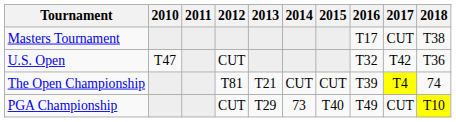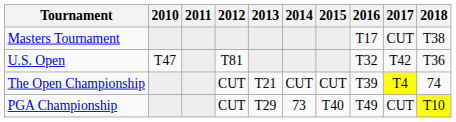 <table class="wikitable" style="font-size:95%;text-align:center;">
 <tr>
 <th>Tournament</th>
 <th>2010</th>
 <th>2011</th>
 <th>2012</th>
 <th>2013</th>
 <th>2014</th>
 <th>2015</th>
 <th>2016</th>
 <th>2017</th>
 <th>2018</th>
 </tr>
 <tr>
 <td align=left><a href='#'>Masters Tournament</a></td>
 <td style="background:#eeeeee;"></td>
 <td style="background:#eeeeee;"></td>
 <td style="background:#eeeeee;"></td>
 <td style="background:#eeeeee;"></td>
 <td style="background:#eeeeee;"></td>
 <td style="background:#eeeeee;"></td>
 <td>T17</td>
 <td>CUT</td>
 <td>T38</td>
 </tr>
 <tr>
 <td align=left><a href='#'>U.S. Open</a></td>
 <td>T47</td>
 <td style="background:#eeeeee;"></td>
-<td>CUT</td>
+<td>T81</td>
 <td style="background:#eeeeee;"></td>
 <td style="background:#eeeeee;"></td>
 <td style="background:#eeeeee;"></td>
 <td>T32</td>
 <td>T42</td>
 <td>T36</td>
 </tr>
 <tr>
 <td align=left><a href='#'>The Open Championship</a></td>
 <td style="background:#eeeeee;"></td>
 <td style="background:#eeeeee;"></td>
-<td>T81</td>
+<td>CUT</td>
 <td>T21</td>
 <td>CUT</td>
 <td>CUT</td>
 <td>T39</td>
 <td style="background:yellow;">T4</td>
 <td>74</td>
 </tr>
 <tr>
 <td align=left><a href='#'>PGA Championship</a></td>
 <td style="background:#eeeeee;"></td>
 <td style="background:#eeeeee;"></td>
 <td>CUT</td>
 <td>T29</td>
 <td>73</td>
 <td>T40</td>
 <td>T49</td>
 <td>CUT</td>
 <td style="background:yellow;">T10</td>
 </tr>
 </table>
